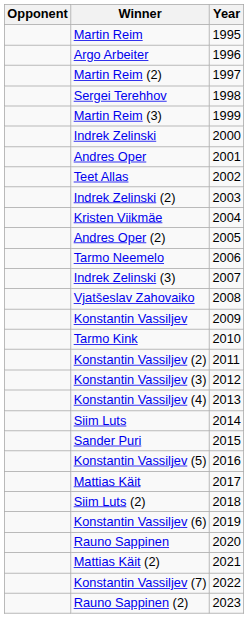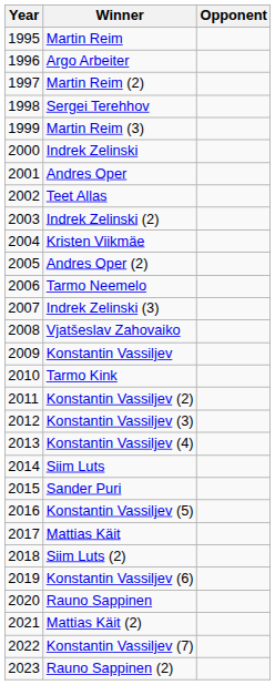 <table class="wikitable sortable">
 <tr>
+<th>Year</th>
+<th>Winner</th>
 <th>Opponent</th>
-<th>Winner</th>
-<th>Year</th>
 </tr>
 <tr>
+<td>1995</td>
+<td><a href='#'>Martin Reim</a></td>
 <td></td>
-<td><a href='#'>Martin Reim</a></td>
-<td>1995</td>
 </tr>
 <tr>
+<td>1996</td>
+<td><a href='#'>Argo Arbeiter</a></td>
 <td></td>
-<td><a href='#'>Argo Arbeiter</a></td>
-<td>1996</td>
 </tr>
 <tr>
+<td>1997</td>
+<td><a href='#'>Martin Reim</a> (2)</td>
 <td></td>
-<td><a href='#'>Martin Reim</a> (2)</td>
-<td>1997</td>
 </tr>
 <tr>
+<td>1998</td>
+<td><a href='#'>Sergei Terehhov</a></td>
 <td></td>
-<td><a href='#'>Sergei Terehhov</a></td>
-<td>1998</td>
 </tr>
 <tr>
+<td>1999</td>
+<td><a href='#'>Martin Reim</a> (3)</td>
 <td></td>
-<td><a href='#'>Martin Reim</a> (3)</td>
-<td>1999</td>
 </tr>
 <tr>
+<td>2000</td>
+<td><a href='#'>Indrek Zelinski</a></td>
 <td></td>
-<td><a href='#'>Indrek Zelinski</a></td>
-<td>2000</td>
 </tr>
 <tr>
+<td>2001</td>
+<td><a href='#'>Andres Oper</a></td>
 <td></td>
-<td><a href='#'>Andres Oper</a></td>
-<td>2001</td>
 </tr>
 <tr>
+<td>2002</td>
+<td><a href='#'>Teet Allas</a></td>
 <td></td>
-<td><a href='#'>Teet Allas</a></td>
-<td>2002</td>
 </tr>
 <tr>
+<td>2003</td>
+<td><a href='#'>Indrek Zelinski</a> (2)</td>
 <td></td>
-<td><a href='#'>Indrek Zelinski</a> (2)</td>
-<td>2003</td>
 </tr>
 <tr>
+<td>2004</td>
+<td><a href='#'>Kristen Viikmäe</a></td>
 <td></td>
-<td><a href='#'>Kristen Viikmäe</a></td>
-<td>2004</td>
 </tr>
 <tr>
+<td>2005</td>
+<td><a href='#'>Andres Oper</a> (2)</td>
 <td></td>
-<td><a href='#'>Andres Oper</a> (2)</td>
-<td>2005</td>
 </tr>
 <tr>
+<td>2006</td>
+<td><a href='#'>Tarmo Neemelo</a></td>
 <td></td>
-<td><a href='#'>Tarmo Neemelo</a></td>
-<td>2006</td>
 </tr>
 <tr>
+<td>2007</td>
+<td><a href='#'>Indrek Zelinski</a> (3)</td>
 <td></td>
-<td><a href='#'>Indrek Zelinski</a> (3)</td>
-<td>2007</td>
 </tr>
 <tr>
+<td>2008</td>
+<td><a href='#'>Vjatšeslav Zahovaiko</a></td>
 <td></td>
-<td><a href='#'>Vjatšeslav Zahovaiko</a></td>
-<td>2008</td>
 </tr>
 <tr>
+<td>2009</td>
+<td><a href='#'>Konstantin Vassiljev</a></td>
 <td></td>
-<td><a href='#'>Konstantin Vassiljev</a></td>
-<td>2009</td>
 </tr>
 <tr>
+<td>2010</td>
+<td><a href='#'>Tarmo Kink</a></td>
 <td></td>
-<td><a href='#'>Tarmo Kink</a></td>
-<td>2010</td>
 </tr>
 <tr>
+<td>2011</td>
+<td><a href='#'>Konstantin Vassiljev</a> (2)</td>
 <td></td>
-<td><a href='#'>Konstantin Vassiljev</a> (2)</td>
-<td>2011</td>
 </tr>
 <tr>
+<td>2012</td>
+<td><a href='#'>Konstantin Vassiljev</a> (3)</td>
 <td></td>
-<td><a href='#'>Konstantin Vassiljev</a> (3)</td>
-<td>2012</td>
 </tr>
 <tr>
+<td>2013</td>
+<td><a href='#'>Konstantin Vassiljev</a> (4)</td>
 <td></td>
-<td><a href='#'>Konstantin Vassiljev</a> (4)</td>
-<td>2013</td>
 </tr>
 <tr>
+<td>2014</td>
+<td><a href='#'>Siim Luts</a></td>
 <td></td>
-<td><a href='#'>Siim Luts</a></td>
-<td>2014</td>
 </tr>
 <tr>
+<td>2015</td>
+<td><a href='#'>Sander Puri</a></td>
 <td></td>
-<td><a href='#'>Sander Puri</a></td>
-<td>2015</td>
 </tr>
 <tr>
+<td>2016</td>
+<td><a href='#'>Konstantin Vassiljev</a> (5)</td>
 <td></td>
-<td><a href='#'>Konstantin Vassiljev</a> (5)</td>
-<td>2016</td>
 </tr>
 <tr>
+<td>2017</td>
+<td><a href='#'>Mattias Käit</a></td>
 <td></td>
-<td><a href='#'>Mattias Käit</a></td>
-<td>2017</td>
 </tr>
 <tr>
+<td>2018</td>
+<td><a href='#'>Siim Luts</a> (2)</td>
 <td></td>
-<td><a href='#'>Siim Luts</a> (2)</td>
-<td>2018</td>
 </tr>
 <tr>
+<td>2019</td>
+<td><a href='#'>Konstantin Vassiljev</a> (6)</td>
 <td></td>
-<td><a href='#'>Konstantin Vassiljev</a> (6)</td>
-<td>2019</td>
 </tr>
 <tr>
+<td>2020</td>
+<td><a href='#'>Rauno Sappinen</a></td>
 <td></td>
-<td><a href='#'>Rauno Sappinen</a></td>
-<td>2020</td>
 </tr>
 <tr>
+<td>2021</td>
+<td><a href='#'>Mattias Käit</a> (2)</td>
 <td></td>
-<td><a href='#'>Mattias Käit</a> (2)</td>
-<td>2021</td>
 </tr>
 <tr>
+<td>2022</td>
+<td><a href='#'>Konstantin Vassiljev</a> (7)</td>
 <td></td>
-<td><a href='#'>Konstantin Vassiljev</a> (7)</td>
-<td>2022</td>
 </tr>
 <tr>
+<td>2023</td>
+<td><a href='#'>Rauno Sappinen</a> (2)</td>
 <td></td>
-<td><a href='#'>Rauno Sappinen</a> (2)</td>
-<td>2023</td>
 </tr>
 </table>
